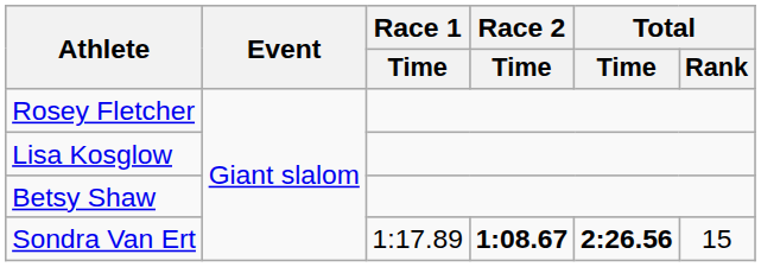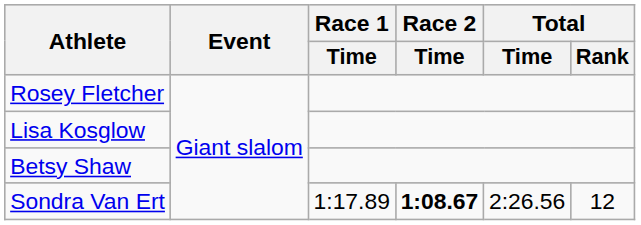 <table class=wikitable style=font-size:90%;text-align:center>
 <tr>
 <th rowspan=2>Athlete</th>
 <th rowspan=2>Event</th>
 <th>Race 1</th>
 <th>Race 2</th>
 <th colspan=2>Total</th>
 </tr>
 <tr style=font-size:95%>
 <th>Time</th>
 <th>Time</th>
 <th>Time</th>
 <th>Rank</th>
 </tr>
 <tr>
 <td align=left><a href='#'>Rosey Fletcher</a></td>
 <td align=left rowspan=4><a href='#'>Giant slalom</a></td>
 <td colspan=6></td>
 </tr>
 <tr>
 <td align=left><a href='#'>Lisa Kosglow</a></td>
 <td colspan=6></td>
 </tr>
 <tr>
 <td align=left><a href='#'>Betsy Shaw</a></td>
 <td colspan=6></td>
 </tr>
 <tr>
 <td align=left><a href='#'>Sondra Van Ert</a></td>
 <td>1:17.89</td>
 <td><strong>1:08.67</strong></td>
-<td><strong>2:26.56</strong></td>
-<td>15</td>
+<td>2:26.56</td>
+<td>12</td>
 </tr>
 </table>
